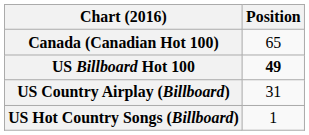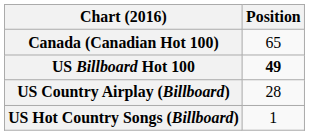 <table class="wikitable plainrowheaders sortable" style="text-align:center">
 <tr>
 <th>Chart (2016)</th>
 <th>Position</th>
 </tr>
 <tr>
 <th scope="row">Canada (Canadian Hot 100)</th>
 <td>65</td>
 </tr>
 <tr>
 <th scope="row">US <em>Billboard</em> Hot 100</th>
 <td><strong>49</strong></td>
 </tr>
 <tr>
 <th scope="row">US Country Airplay (<em>Billboard</em>)</th>
-<td>31</td>
+<td>28</td>
 </tr>
 <tr>
 <th scope="row">US Hot Country Songs (<em>Billboard</em>)</th>
 <td>1</td>
 </tr>
 </table>
